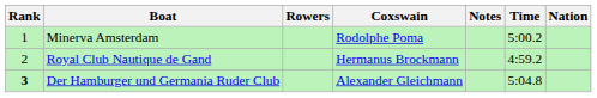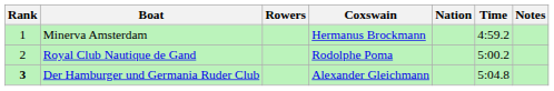 <table class="wikitable sortable" style="text-align:center">
 <tr>
 <th>Rank</th>
 <th>Boat</th>
 <th>Rowers</th>
 <th>Coxswain</th>
+<th>Nation</th>
+<th>Time</th>
 <th>Notes</th>
-<th>Time</th>
-<th>Nation</th>
 </tr>
 <tr bgcolor=bbf3bb>
 <td>1</td>
 <td align=left>Minerva Amsterdam</td>
 <td align=left></td>
-<td align=left><a href='#'>Rodolphe Poma</a></td>
+<td align=left><a href='#'>Hermanus Brockmann</a></td>
+<td align=left></td>
+<td>4:59.2</td>
 <td></td>
-<td>5:00.2</td>
-<td align=left></td>
 </tr>
 <tr bgcolor=bbf3bb>
 <td>2</td>
 <td align=left><a href='#'>Royal Club Nautique de Gand</a></td>
 <td align=left></td>
-<td align=left><a href='#'>Hermanus Brockmann</a></td>
+<td align=left><a href='#'>Rodolphe Poma</a></td>
+<td align=left></td>
+<td>5:00.2</td>
 <td></td>
-<td>4:59.2</td>
-<td align=left></td>
 </tr>
 <tr bgcolor=bbf3bb>
 <td><strong>3</strong></td>
 <td align=left><a href='#'>Der Hamburger und Germania Ruder Club</a></td>
 <td align=left></td>
 <td align=left><a href='#'>Alexander Gleichmann</a></td>
+<td align=left></td>
+<td>5:04.8</td>
 <td></td>
-<td>5:04.8</td>
-<td align=left></td>
 </tr>
 </table>
